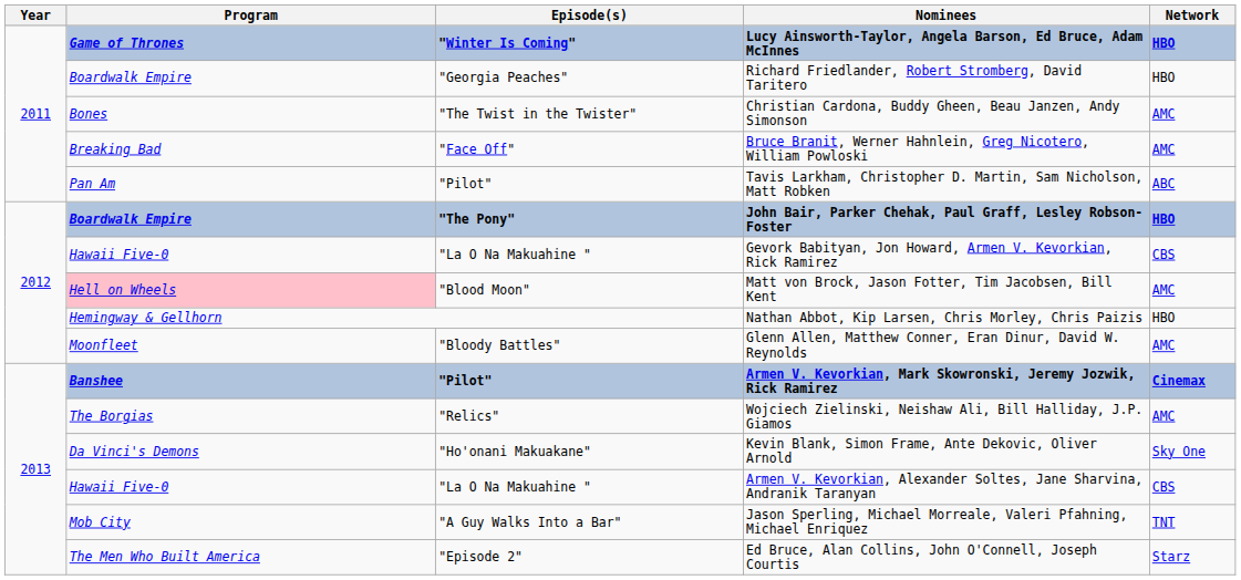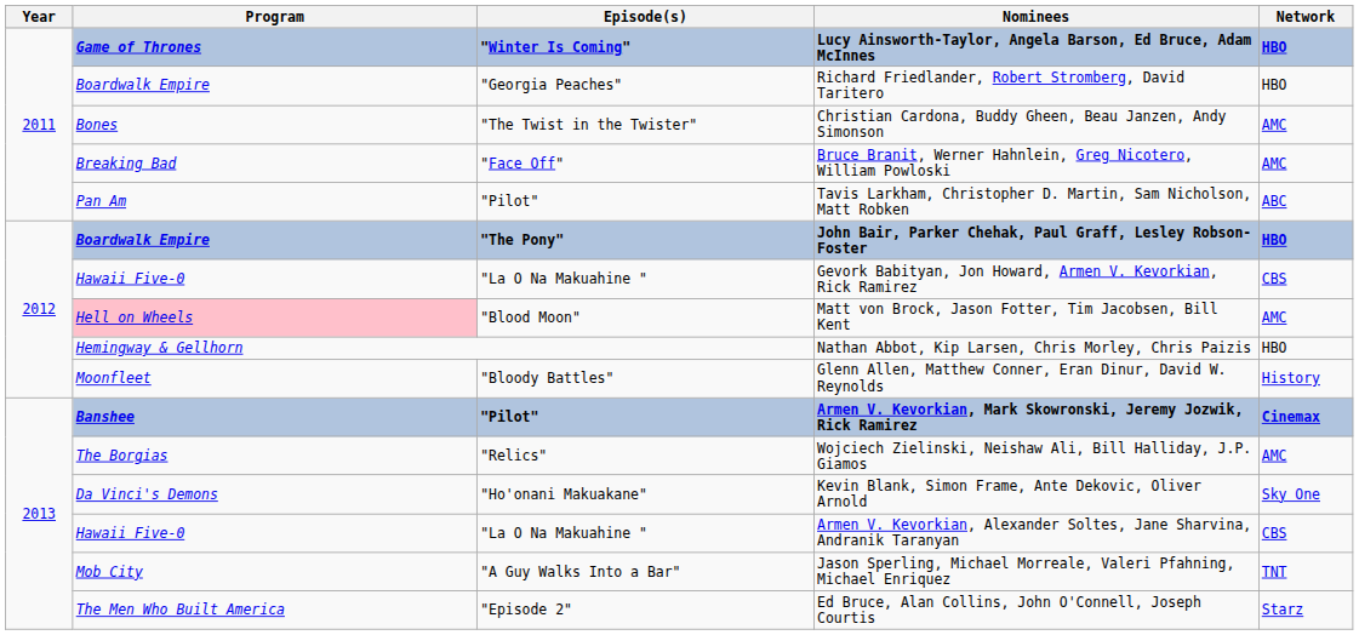 <table class="wikitable" style="width:100%">
 <tr bgcolor="#bebebe">
 <th width="5%">Year</th>
 <th width="30%">Program</th>
 <th width="25%">Episode(s)</th>
 <th width="33%">Nominees</th>
 <th width="8%">Network</th>
 </tr>
 <tr>
 <td rowspan="5" style="text-align:center;"><a href='#'>2011</a><br></td>
 <td style="background:#B0C4DE;"><strong><em><a href='#'>Game of Thrones</a></em></strong></td>
 <td style="background:#B0C4DE;"><strong>"<a href='#'>Winter Is Coming</a>"</strong></td>
 <td style="background:#B0C4DE;"><strong>Lucy Ainsworth-Taylor, Angela Barson, Ed Bruce, Adam McInnes</strong></td>
 <td style="background:#B0C4DE;"><strong><a href='#'>HBO</a></strong></td>
 </tr>
 <tr>
 <td><em><a href='#'>Boardwalk Empire</a></em></td>
 <td>"Georgia Peaches"</td>
 <td>Richard Friedlander, <a href='#'>Robert Stromberg</a>, David Taritero</td>
 <td>HBO</td>
 </tr>
 <tr>
 <td><em><a href='#'>Bones</a></em></td>
 <td>"The Twist in the Twister"</td>
 <td>Christian Cardona, Buddy Gheen, Beau Janzen, Andy Simonson</td>
 <td><a href='#'>AMC</a></td>
 </tr>
 <tr>
 <td><em><a href='#'>Breaking Bad</a></em></td>
 <td>"<a href='#'>Face Off</a>"</td>
 <td><a href='#'>Bruce Branit</a>, Werner Hahnlein, <a href='#'>Greg Nicotero</a>, William Powloski</td>
 <td><a href='#'>AMC</a></td>
 </tr>
 <tr>
 <td><em><a href='#'>Pan Am</a></em></td>
 <td>"Pilot"</td>
 <td>Tavis Larkham, Christopher D. Martin, Sam Nicholson, Matt Robken</td>
 <td><a href='#'>ABC</a></td>
 </tr>
 <tr>
 <td rowspan="5" style="text-align:center;"><a href='#'>2012</a><br></td>
 <td style="background:#B0C4DE;"><strong><em><a href='#'>Boardwalk Empire</a></em></strong></td>
 <td style="background:#B0C4DE;"><strong>"The Pony"</strong></td>
 <td style="background:#B0C4DE;"><strong>John Bair, Parker Chehak, Paul Graff, Lesley Robson-Foster</strong></td>
 <td style="background:#B0C4DE;"><strong><a href='#'>HBO</a></strong></td>
 </tr>
 <tr>
 <td><em><a href='#'>Hawaii Five-0</a></em></td>
 <td>"La O Na Makuahine "</td>
 <td>Gevork Babityan, Jon Howard, <a href='#'>Armen V. Kevorkian</a>, Rick Ramirez</td>
 <td><a href='#'>CBS</a></td>
 </tr>
 <tr>
 <td style="background: pink;"><em><a href='#'>Hell on Wheels</a></em></td>
 <td>"Blood Moon"</td>
 <td>Matt von Brock, Jason Fotter, Tim Jacobsen, Bill Kent</td>
 <td><a href='#'>AMC</a></td>
 </tr>
 <tr>
 <td colspan="2"><em><a href='#'>Hemingway & Gellhorn</a></em></td>
 <td>Nathan Abbot, Kip Larsen, Chris Morley, Chris Paizis</td>
 <td>HBO</td>
 </tr>
 <tr>
 <td><em><a href='#'>Moonfleet</a></em></td>
 <td>"Bloody Battles"</td>
 <td>Glenn Allen, Matthew Conner, Eran Dinur, David W. Reynolds</td>
-<td><a href='#'>AMC</a></td>
+<td><a href='#'>History</a></td>
 </tr>
 <tr>
 <td rowspan="6" style="text-align:center;"><a href='#'>2013</a><br></td>
 <td style="background:#B0C4DE;"><strong><em><a href='#'>Banshee</a></em></strong></td>
 <td style="background:#B0C4DE;"><strong>"Pilot"</strong></td>
 <td style="background:#B0C4DE;"><strong><a href='#'>Armen V. Kevorkian</a>, Mark Skowronski, Jeremy Jozwik, Rick Ramirez</strong></td>
 <td style="background:#B0C4DE;"><strong><a href='#'>Cinemax</a></strong></td>
 </tr>
 <tr>
 <td><em><a href='#'>The Borgias</a></em></td>
 <td>"Relics"</td>
 <td>Wojciech Zielinski, Neishaw Ali, Bill Halliday, J.P. Giamos</td>
 <td><a href='#'>AMC</a></td>
 </tr>
 <tr>
 <td><em><a href='#'>Da Vinci's Demons</a></em></td>
 <td>"Ho'onani Makuakane"</td>
 <td>Kevin Blank, Simon Frame, Ante Dekovic, Oliver Arnold</td>
 <td><a href='#'>Sky One</a></td>
 </tr>
 <tr>
 <td><em><a href='#'>Hawaii Five-0</a></em></td>
 <td>"La O Na Makuahine "</td>
 <td><a href='#'>Armen V. Kevorkian</a>, Alexander Soltes, Jane Sharvina, Andranik Taranyan</td>
 <td><a href='#'>CBS</a></td>
 </tr>
 <tr>
 <td><em><a href='#'>Mob City</a></em></td>
 <td>"A Guy Walks Into a Bar"</td>
 <td>Jason Sperling, Michael Morreale, Valeri Pfahning, Michael Enriquez</td>
 <td><a href='#'>TNT</a></td>
 </tr>
 <tr>
 <td><em><a href='#'>The Men Who Built America</a></em></td>
 <td>"Episode 2"</td>
 <td>Ed Bruce, Alan Collins, John O'Connell, Joseph Courtis</td>
 <td><a href='#'>Starz</a></td>
 </tr>
 </table>
